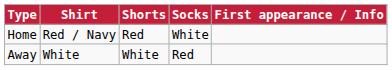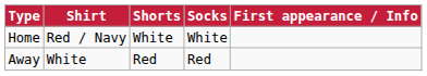 <table class="wikitable">
 <tr>
 <th style="background:#C41E3A; color:white; text-align:center;">Type</th>
 <th style="background:#C41E3A; color:white; text-align:center;">Shirt</th>
 <th style="background:#C41E3A; color:white; text-align:center;">Shorts</th>
 <th style="background:#C41E3A; color:white; text-align:center;">Socks</th>
 <th style="background:#C41E3A; color:white; text-align:center;">First appearance / Info</th>
 </tr>
 <tr>
 <td>Home</td>
 <td>Red / Navy</td>
-<td>Red</td>
+<td>White</td>
 <td>White</td>
 <td></td>
 </tr>
 <tr>
 <td>Away</td>
 <td>White</td>
-<td>White</td>
+<td>Red</td>
 <td>Red</td>
 <td></td>
 </tr>
 </table>
